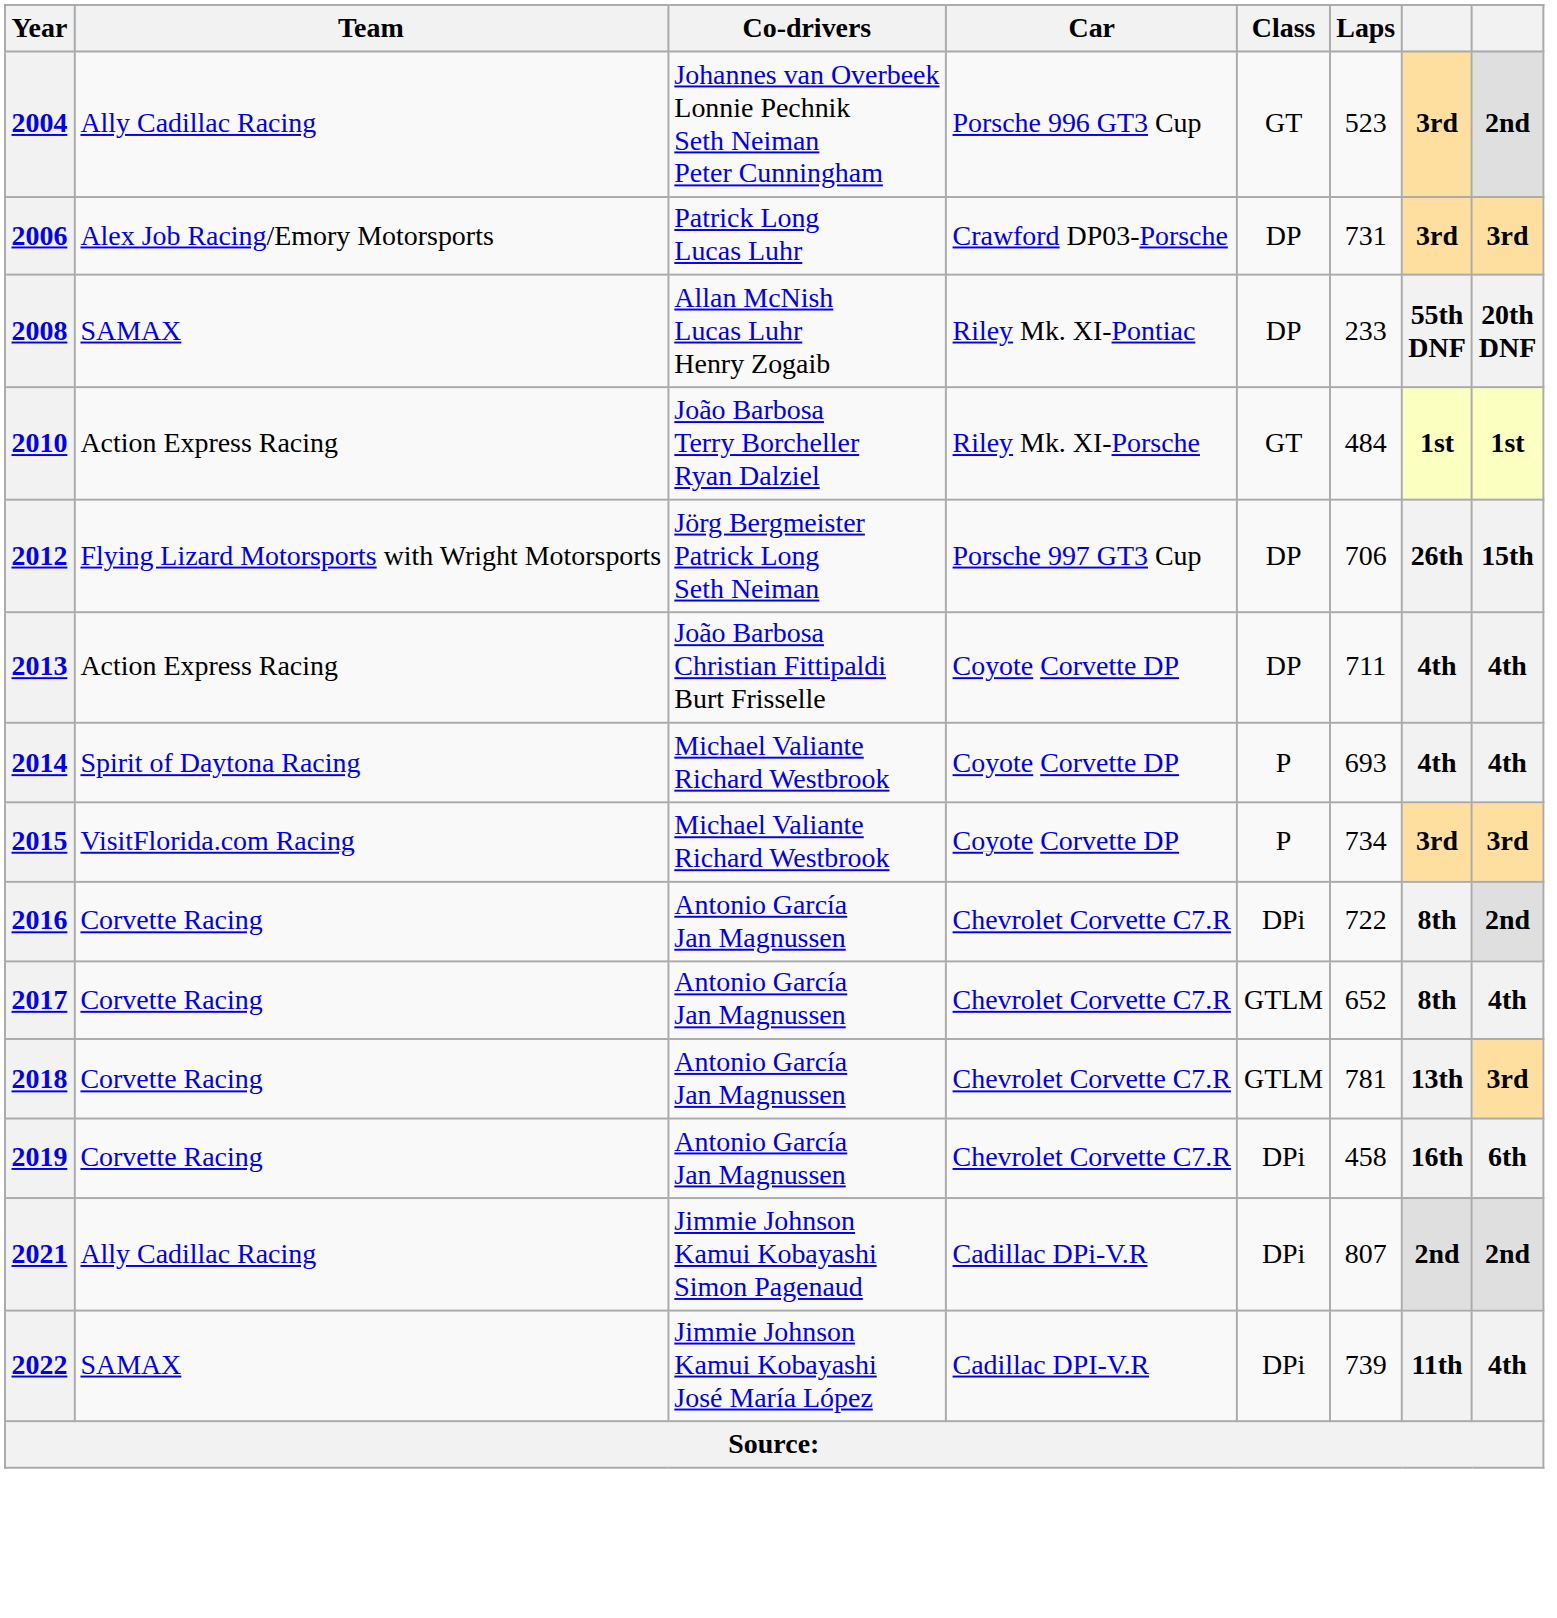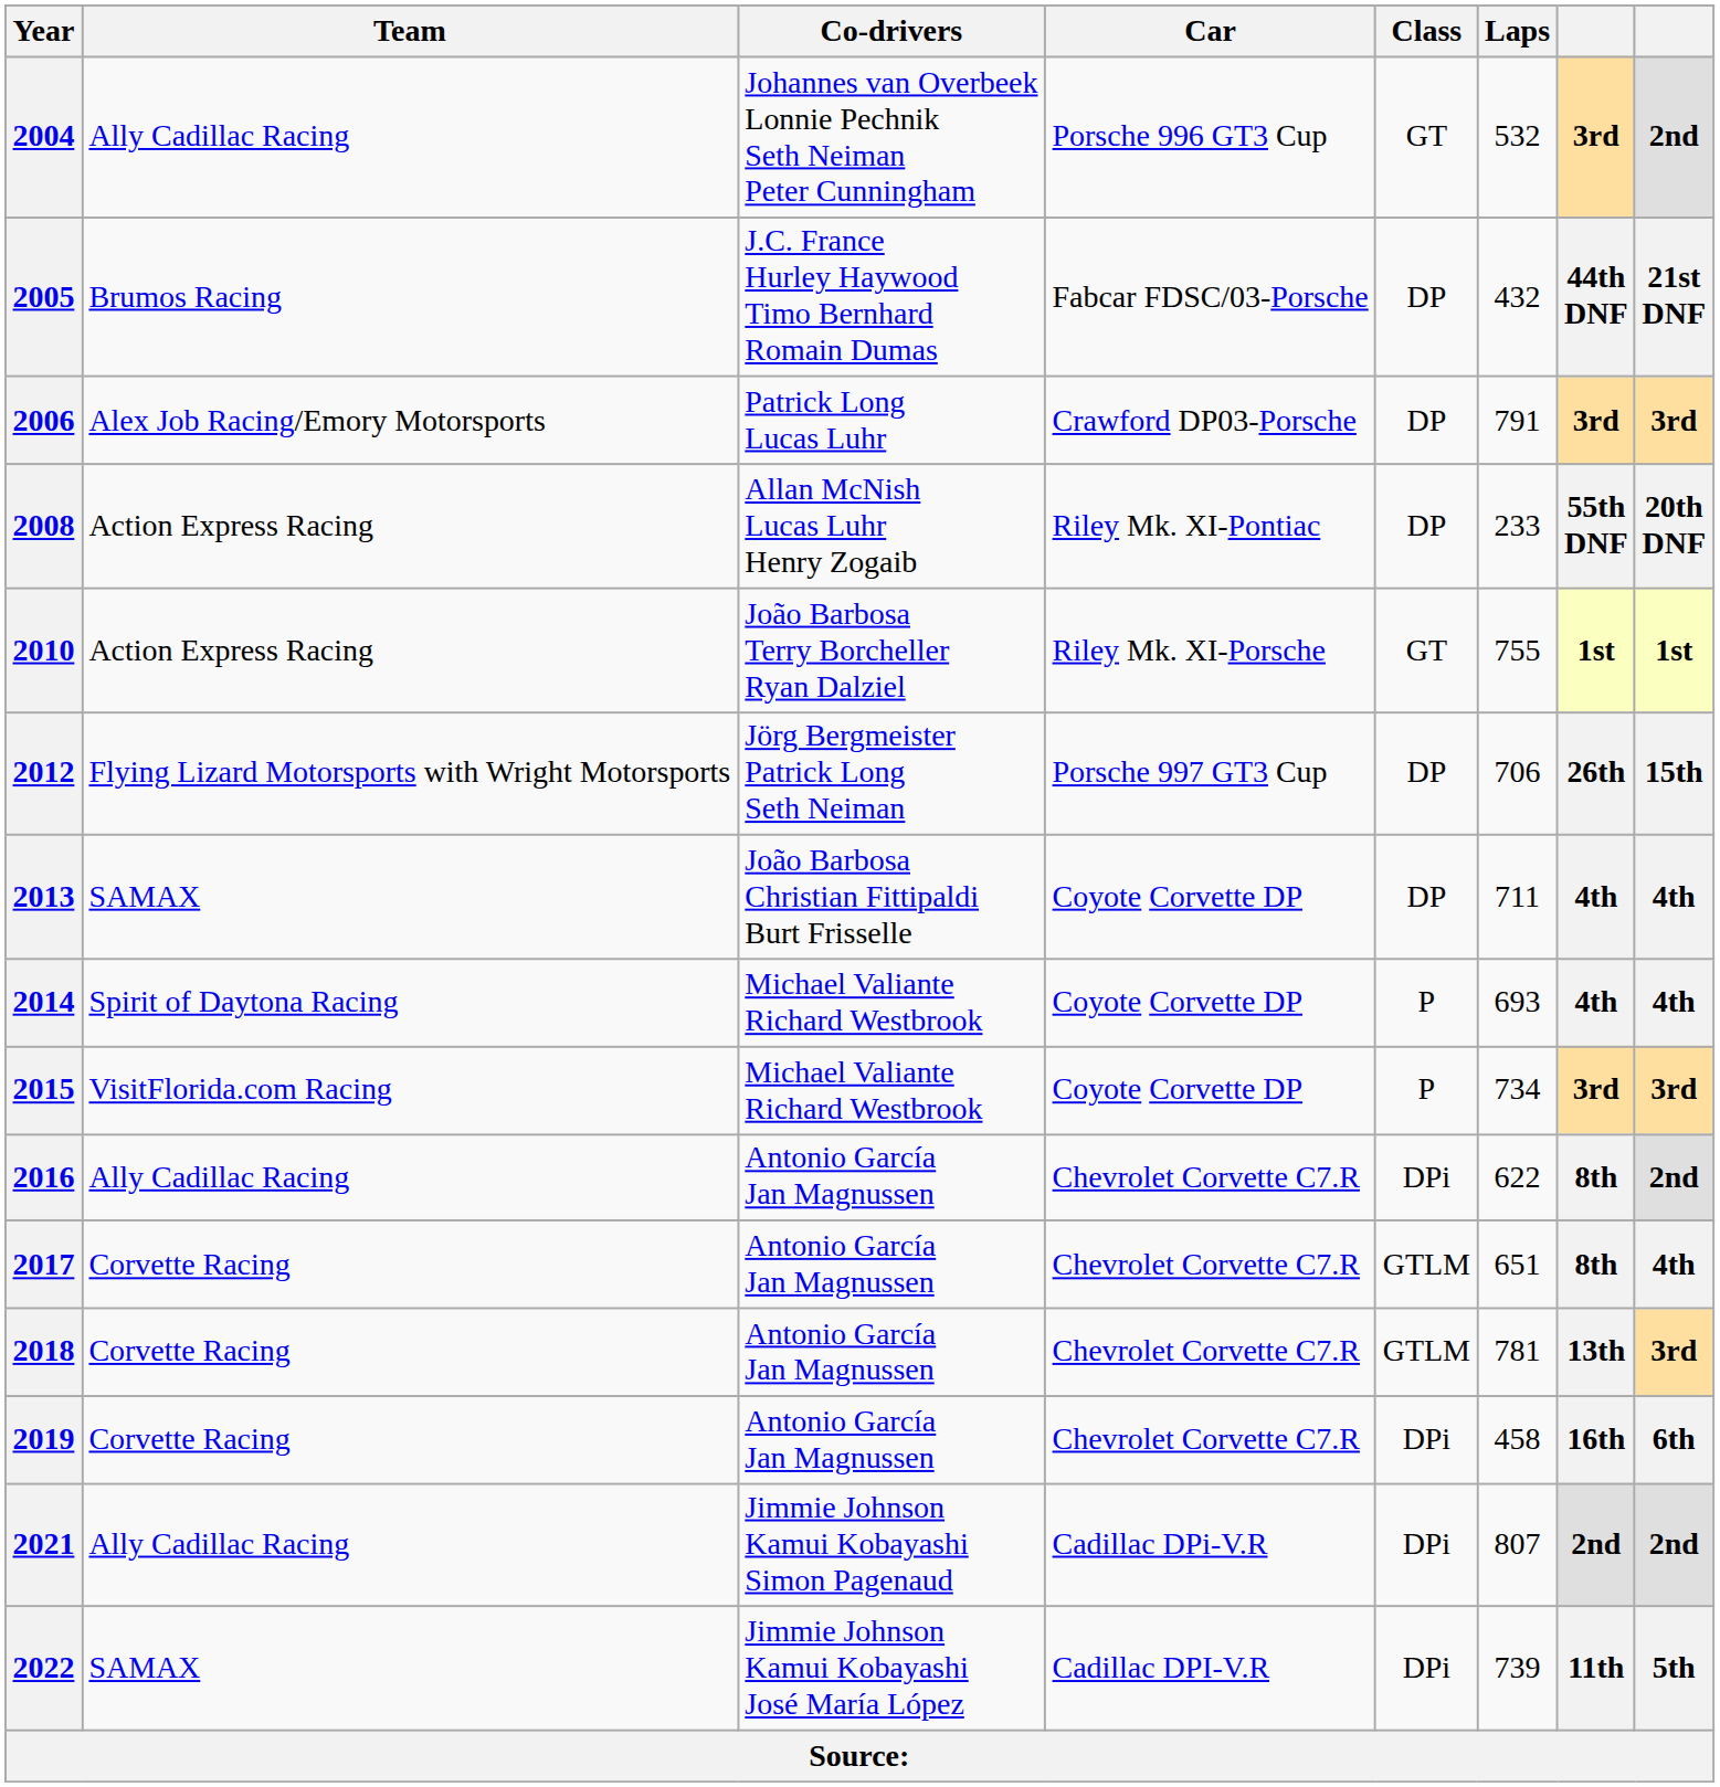 <table class="wikitable" style="text-align:center; font-size:90%;">
 <tr style="background:#ABBBDD;">
 <th>Year</th>
 <th>Team</th>
 <th>Co-drivers</th>
 <th>Car</th>
 <th>Class</th>
 <th>Laps</th>
 <th></th>
 <th></th>
 </tr>
 <tr>
 <th><a href='#'>2004</a></th>
 <td align="left"> <a href='#'>Ally Cadillac Racing</a></td>
 <td align="left"> <a href='#'>Johannes van Overbeek</a><br> Lonnie Pechnik<br> <a href='#'>Seth Neiman</a><br> <a href='#'>Peter Cunningham</a></td>
 <td align="left"><a href='#'>Porsche 996 GT3</a> Cup</td>
 <td>GT</td>
-<td>523</td>
+<td>532</td>
 <td style="background:#FFDF9F;"><strong>3rd</strong></td>
 <td style="background:#DFDFDF;"><strong>2nd</strong></td>
+</tr>
+<tr>
+<th><a href='#'>2005</a></th>
+<td align="left"> <a href='#'>Brumos Racing</a></td>
+<td align="left"> <a href='#'>J.C. France</a><br> <a href='#'>Hurley Haywood</a><br> <a href='#'>Timo Bernhard</a><br> <a href='#'>Romain Dumas</a></td>
+<td align="left">Fabcar FDSC/03-<a href='#'>Porsche</a></td>
+<td>DP</td>
+<td>432</td>
+<th>44th<br>DNF</th>
+<th>21st<br>DNF</th>
 </tr>
 <tr>
 <th><a href='#'>2006</a></th>
 <td align="left"> <a href='#'>Alex Job Racing</a>/Emory Motorsports</td>
 <td align="left"> <a href='#'>Patrick Long</a><br> <a href='#'>Lucas Luhr</a></td>
 <td align="left"><a href='#'>Crawford</a> DP03-<a href='#'>Porsche</a></td>
 <td>DP</td>
-<td>731</td>
+<td>791</td>
 <td style="background:#FFDF9F;"><strong>3rd</strong></td>
 <td style="background:#FFDF9F;"><strong>3rd</strong></td>
 </tr>
 <tr>
 <th><a href='#'>2008</a></th>
-<td align="left"> <a href='#'>SAMAX</a></td>
+<td align="left"> Action Express Racing</td>
 <td align="left"> <a href='#'>Allan McNish</a><br> <a href='#'>Lucas Luhr</a><br> Henry Zogaib</td>
 <td align="left"><a href='#'>Riley</a> Mk. XI-<a href='#'>Pontiac</a></td>
 <td>DP</td>
 <td>233</td>
 <th>55th<br>DNF</th>
 <th>20th<br>DNF</th>
 </tr>
 <tr>
 <th><a href='#'>2010</a></th>
 <td align="left"> Action Express Racing</td>
 <td align="left"> <a href='#'>João Barbosa</a><br> <a href='#'>Terry Borcheller</a><br> <a href='#'>Ryan Dalziel</a></td>
 <td align="left"><a href='#'>Riley</a> Mk. XI-<a href='#'>Porsche</a></td>
 <td>GT</td>
-<td>484</td>
+<td>755</td>
 <td style="background:#FBFFBF;"><strong>1st</strong></td>
 <td style="background:#FBFFBF;"><strong>1st</strong></td>
 </tr>
 <tr>
 <th><a href='#'>2012</a></th>
 <td align="left"> <a href='#'>Flying Lizard Motorsports</a> with Wright Motorsports</td>
 <td align="left"> <a href='#'>Jörg Bergmeister</a><br> <a href='#'>Patrick Long</a><br> <a href='#'>Seth Neiman</a></td>
 <td align="left"><a href='#'>Porsche 997 GT3</a> Cup</td>
 <td>DP</td>
 <td>706</td>
 <th>26th</th>
 <th>15th</th>
 </tr>
 <tr>
 <th><a href='#'>2013</a></th>
-<td align="left"> Action Express Racing</td>
+<td align="left"> <a href='#'>SAMAX</a></td>
 <td align="left"> <a href='#'>João Barbosa</a><br> <a href='#'>Christian Fittipaldi</a><br> Burt Frisselle</td>
 <td align="left"><a href='#'>Coyote</a> <a href='#'>Corvette DP</a></td>
 <td>DP</td>
 <td>711</td>
 <th>4th</th>
 <th>4th</th>
 </tr>
 <tr>
 <th><a href='#'>2014</a></th>
 <td align="left"> <a href='#'>Spirit of Daytona Racing</a></td>
 <td align="left"> <a href='#'>Michael Valiante</a><br> <a href='#'>Richard Westbrook</a></td>
 <td align="left"><a href='#'>Coyote</a> <a href='#'>Corvette DP</a></td>
 <td>P</td>
 <td>693</td>
 <th>4th</th>
 <th>4th</th>
 </tr>
 <tr>
 <th><a href='#'>2015</a></th>
 <td align="left"> <a href='#'>VisitFlorida.com Racing</a></td>
 <td align="left"> <a href='#'>Michael Valiante</a><br> <a href='#'>Richard Westbrook</a></td>
 <td align="left"><a href='#'>Coyote</a> <a href='#'>Corvette DP</a></td>
 <td>P</td>
 <td>734</td>
 <td style="background:#FFDF9F;"><strong>3rd</strong></td>
 <td style="background:#FFDF9F;"><strong>3rd</strong></td>
 </tr>
 <tr>
 <th><a href='#'>2016</a></th>
-<td align="left"> <a href='#'>Corvette Racing</a></td>
+<td align="left"> <a href='#'>Ally Cadillac Racing</a></td>
 <td align="left"> <a href='#'>Antonio García</a><br> <a href='#'>Jan Magnussen</a></td>
 <td align="left"><a href='#'>Chevrolet Corvette C7.R</a></td>
 <td>DPi</td>
-<td>722</td>
+<td>622</td>
 <th>8th</th>
 <th style="background:#DFDFDF;"><strong>2nd</strong></th>
 </tr>
 <tr>
 <th><a href='#'>2017</a></th>
 <td align="left"> <a href='#'>Corvette Racing</a></td>
 <td align="left"> <a href='#'>Antonio García</a><br> <a href='#'>Jan Magnussen</a></td>
 <td align="left"><a href='#'>Chevrolet Corvette C7.R</a></td>
 <td>GTLM</td>
-<td>652</td>
+<td>651</td>
 <th>8th</th>
 <th>4th</th>
 </tr>
 <tr>
 <th><a href='#'>2018</a></th>
 <td align="left"> <a href='#'>Corvette Racing</a></td>
 <td align="left"> <a href='#'>Antonio García</a><br> <a href='#'>Jan Magnussen</a></td>
 <td align="left"><a href='#'>Chevrolet Corvette C7.R</a></td>
 <td>GTLM</td>
 <td>781</td>
 <th>13th</th>
 <th style="background:#FFDF9F;"><strong>3rd</strong></th>
 </tr>
 <tr>
 <th><a href='#'>2019</a></th>
 <td align="left"> <a href='#'>Corvette Racing</a></td>
 <td align="left"> <a href='#'>Antonio García</a><br> <a href='#'>Jan Magnussen</a></td>
 <td align="left"><a href='#'>Chevrolet Corvette C7.R</a></td>
 <td>DPi</td>
 <td>458</td>
 <th>16th</th>
 <th>6th</th>
 </tr>
 <tr>
 <th><a href='#'>2021</a></th>
 <td align="left"> <a href='#'>Ally Cadillac Racing</a></td>
 <td align="left"> <a href='#'>Jimmie Johnson</a><br> <a href='#'>Kamui Kobayashi</a><br> <a href='#'>Simon Pagenaud</a></td>
 <td align="left"><a href='#'>Cadillac DPi-V.R</a></td>
 <td>DPi</td>
 <td>807</td>
 <th style="background:#DFDFDF;"><strong>2nd</strong></th>
 <th style="background:#DFDFDF;"><strong>2nd</strong></th>
 </tr>
 <tr>
 <th><a href='#'>2022</a></th>
 <td align="left"> <a href='#'>SAMAX</a></td>
 <td align="left"> <a href='#'>Jimmie Johnson</a><br> <a href='#'>Kamui Kobayashi</a><br> <a href='#'>José María López</a></td>
 <td align="left"><a href='#'>Cadillac DPI-V.R</a></td>
 <td>DPi</td>
 <td>739</td>
 <th>11th</th>
-<th>4th</th>
+<th>5th</th>
 </tr>
 <tr>
 <th colspan="8">Source:</th>
 </tr>
 </table>
